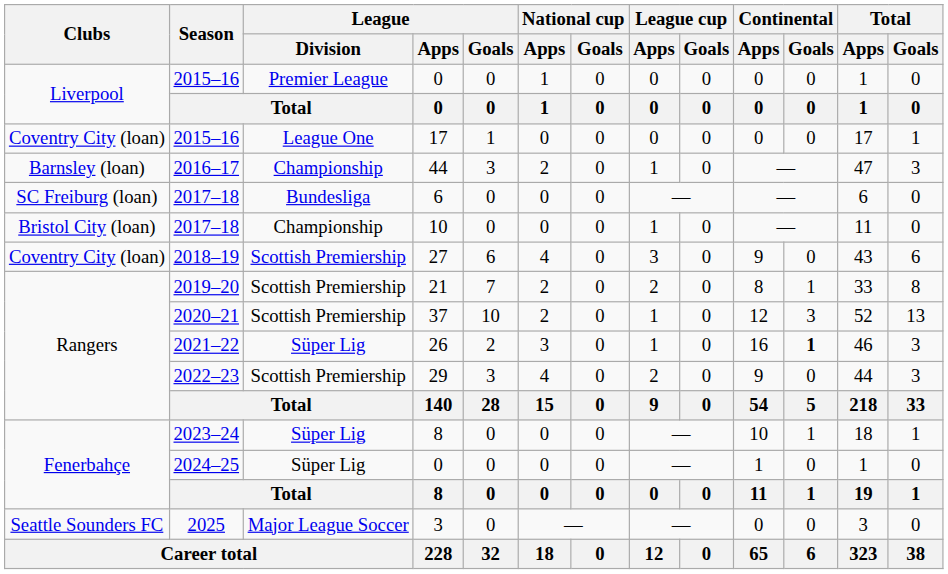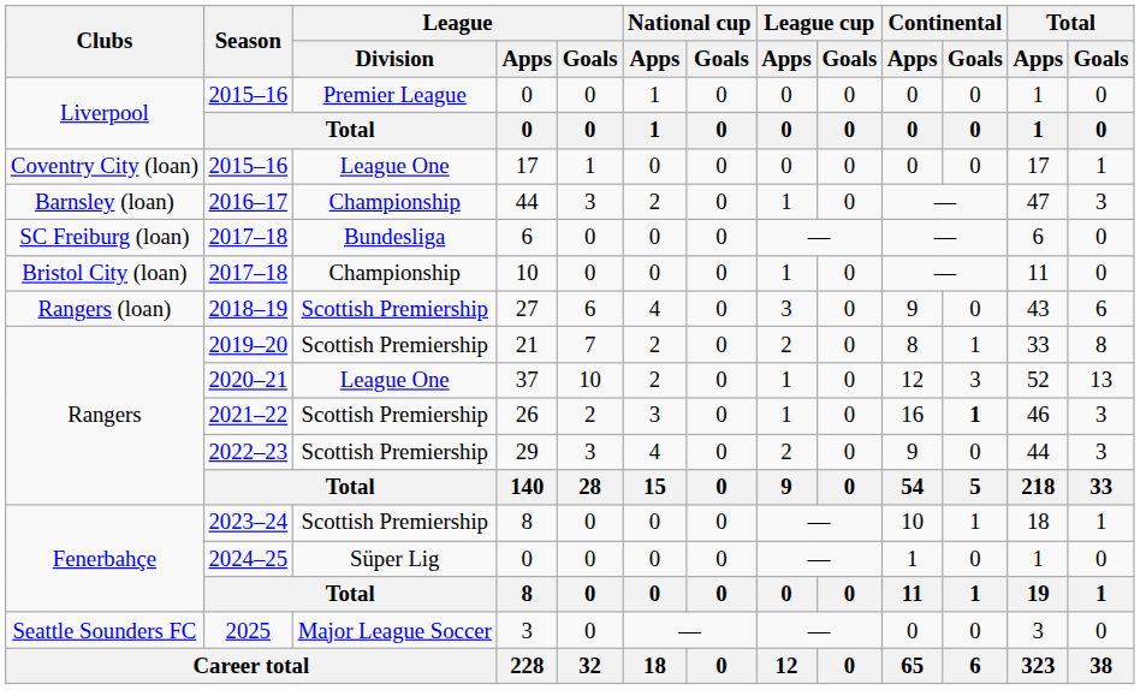 <table class=wikitable style=text-align:center>
 <tr>
 <th rowspan=2>Clubs</th>
 <th rowspan=2>Season</th>
 <th colspan=3>League</th>
 <th colspan=2>National cup</th>
 <th colspan=2>League cup</th>
 <th colspan=2>Continental</th>
 <th colspan=2>Total</th>
 </tr>
 <tr>
 <th>Division</th>
 <th>Apps</th>
 <th>Goals</th>
 <th>Apps</th>
 <th>Goals</th>
 <th>Apps</th>
 <th>Goals</th>
 <th>Apps</th>
 <th>Goals</th>
 <th>Apps</th>
 <th>Goals</th>
 </tr>
 <tr>
 <td rowspan=2><a href='#'>Liverpool</a></td>
 <td><a href='#'>2015–16</a></td>
 <td><a href='#'>Premier League</a></td>
 <td>0</td>
 <td>0</td>
 <td>1</td>
 <td>0</td>
 <td>0</td>
 <td>0</td>
 <td>0</td>
 <td>0</td>
 <td>1</td>
 <td>0</td>
 </tr>
 <tr>
 <th colspan=2>Total</th>
 <th>0</th>
 <th>0</th>
 <th>1</th>
 <th>0</th>
 <th>0</th>
 <th>0</th>
 <th>0</th>
 <th>0</th>
 <th>1</th>
 <th>0</th>
 </tr>
 <tr>
 <td><a href='#'>Coventry City</a> (loan)</td>
 <td><a href='#'>2015–16</a></td>
 <td><a href='#'>League One</a></td>
 <td>17</td>
 <td>1</td>
 <td>0</td>
 <td>0</td>
 <td>0</td>
 <td>0</td>
 <td>0</td>
 <td>0</td>
 <td>17</td>
 <td>1</td>
 </tr>
 <tr>
 <td><a href='#'>Barnsley</a> (loan)</td>
 <td><a href='#'>2016–17</a></td>
 <td><a href='#'>Championship</a></td>
 <td>44</td>
 <td>3</td>
 <td>2</td>
 <td>0</td>
 <td>1</td>
 <td>0</td>
 <td colspan=2>—</td>
 <td>47</td>
 <td>3</td>
 </tr>
 <tr>
 <td><a href='#'>SC Freiburg</a> (loan)</td>
 <td><a href='#'>2017–18</a></td>
 <td><a href='#'>Bundesliga</a></td>
 <td>6</td>
 <td>0</td>
 <td>0</td>
 <td>0</td>
 <td colspan=2>—</td>
 <td colspan=2>—</td>
 <td>6</td>
 <td>0</td>
 </tr>
 <tr>
 <td><a href='#'>Bristol City</a> (loan)</td>
 <td><a href='#'>2017–18</a></td>
 <td>Championship</td>
 <td>10</td>
 <td>0</td>
 <td>0</td>
 <td>0</td>
 <td>1</td>
 <td>0</td>
 <td colspan=2>—</td>
 <td>11</td>
 <td>0</td>
 </tr>
 <tr>
-<td><a href='#'>Coventry City</a> (loan)</td>
+<td><a href='#'>Rangers</a> (loan)</td>
 <td><a href='#'>2018–19</a></td>
 <td><a href='#'>Scottish Premiership</a></td>
 <td>27</td>
 <td>6</td>
 <td>4</td>
 <td>0</td>
 <td>3</td>
 <td>0</td>
 <td>9</td>
 <td>0</td>
 <td>43</td>
 <td>6</td>
 </tr>
 <tr>
 <td rowspan=5>Rangers</td>
 <td><a href='#'>2019–20</a></td>
 <td>Scottish Premiership</td>
 <td>21</td>
 <td>7</td>
 <td>2</td>
 <td>0</td>
 <td>2</td>
 <td>0</td>
 <td>8</td>
 <td>1</td>
 <td>33</td>
 <td>8</td>
 </tr>
 <tr>
 <td><a href='#'>2020–21</a></td>
-<td>Scottish Premiership</td>
+<td><a href='#'>League One</a></td>
 <td>37</td>
 <td>10</td>
 <td>2</td>
 <td>0</td>
 <td>1</td>
 <td>0</td>
 <td>12</td>
 <td>3</td>
 <td>52</td>
 <td>13</td>
 </tr>
 <tr>
 <td><a href='#'>2021–22</a></td>
-<td><a href='#'>Süper Lig</a></td>
+<td>Scottish Premiership</td>
 <td>26</td>
 <td>2</td>
 <td>3</td>
 <td>0</td>
 <td>1</td>
 <td>0</td>
 <td>16</td>
 <td><strong>1</strong></td>
 <td>46</td>
 <td>3</td>
 </tr>
 <tr>
 <td><a href='#'>2022–23</a></td>
 <td>Scottish Premiership</td>
 <td>29</td>
 <td>3</td>
 <td>4</td>
 <td>0</td>
 <td>2</td>
 <td>0</td>
 <td>9</td>
 <td>0</td>
 <td>44</td>
 <td>3</td>
 </tr>
 <tr>
 <th colspan=2>Total</th>
 <th>140</th>
 <th>28</th>
 <th>15</th>
 <th>0</th>
 <th>9</th>
 <th>0</th>
 <th>54</th>
 <th>5</th>
 <th>218</th>
 <th>33</th>
 </tr>
 <tr>
 <td rowspan="3"><a href='#'>Fenerbahçe</a></td>
 <td><a href='#'>2023–24</a></td>
-<td><a href='#'>Süper Lig</a></td>
+<td>Scottish Premiership</td>
 <td>8</td>
 <td>0</td>
 <td>0</td>
 <td>0</td>
 <td colspan="2">—</td>
 <td>10</td>
 <td>1</td>
 <td>18</td>
 <td>1</td>
 </tr>
 <tr>
 <td><a href='#'>2024–25</a></td>
 <td>Süper Lig</td>
 <td>0</td>
 <td>0</td>
 <td>0</td>
 <td>0</td>
 <td colspan="2">—</td>
 <td>1</td>
 <td>0</td>
 <td>1</td>
 <td>0</td>
 </tr>
 <tr>
 <th colspan=2>Total</th>
 <th>8</th>
 <th>0</th>
 <th>0</th>
 <th>0</th>
 <th>0</th>
 <th>0</th>
 <th>11</th>
 <th>1</th>
 <th>19</th>
 <th>1</th>
 </tr>
 <tr>
 <td><a href='#'>Seattle Sounders FC</a></td>
 <td><a href='#'>2025</a></td>
 <td><a href='#'>Major League Soccer</a></td>
 <td>3</td>
 <td>0</td>
 <td colspan="2">—</td>
 <td colspan="2">—</td>
 <td>0</td>
 <td>0</td>
 <td>3</td>
 <td>0</td>
 </tr>
 <tr>
 <th colspan=3>Career total</th>
 <th>228</th>
 <th>32</th>
 <th>18</th>
 <th>0</th>
 <th>12</th>
 <th>0</th>
 <th>65</th>
 <th>6</th>
 <th>323</th>
 <th>38</th>
 </tr>
 </table>
